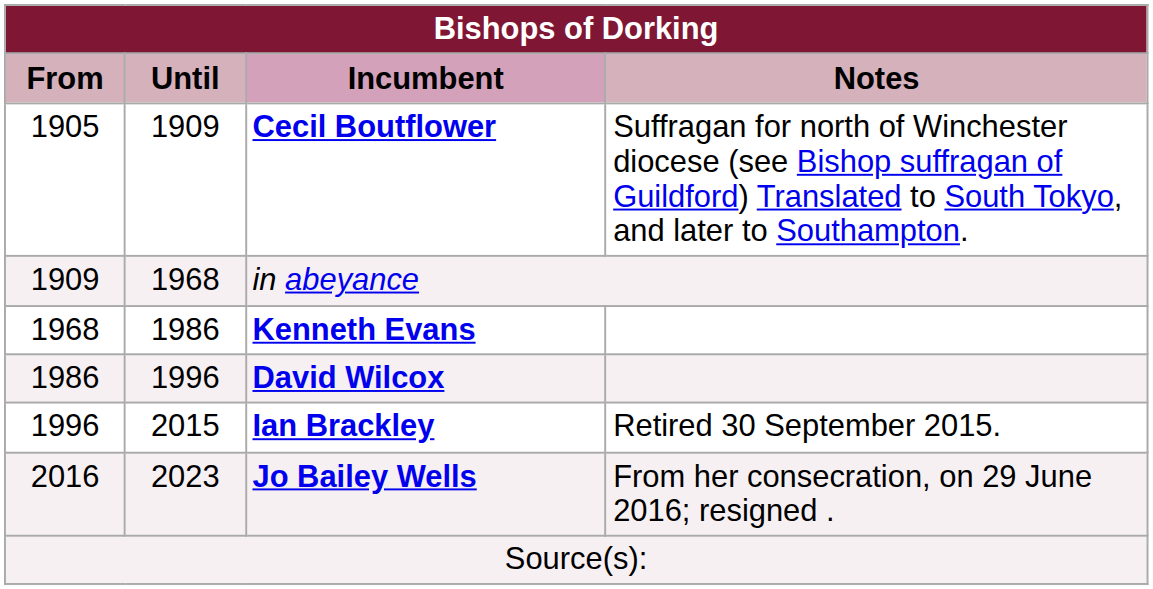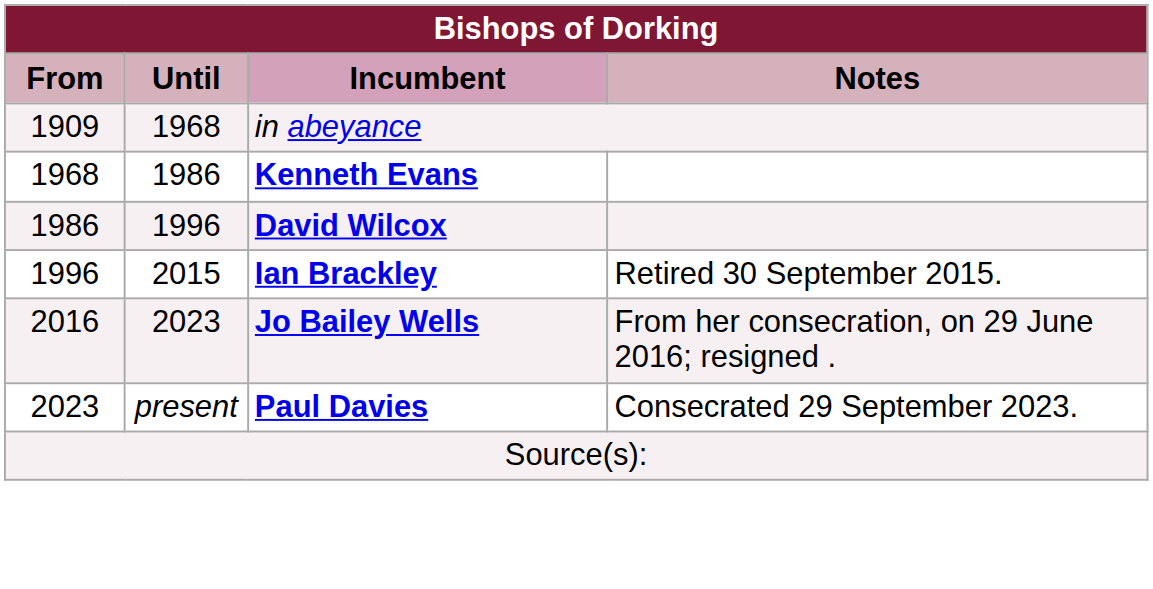 <table class="wikitable" style="width:95%;" border="1" cellpadding="2">
 <tr>
 <th colspan="4" style="background-color: #7F1734; color: white;">Bishops of Dorking</th>
 </tr>
 <tr valign=top>
 <th style="background-color:#D4B1BB" width="10%">From</th>
 <th style="background-color:#D4B1BB" width="10%">Until</th>
 <th style="background-color:#D4A1BB" width="30%">Incumbent</th>
 <th style="background-color:#D4B1BB" width="45%">Notes</th>
-</tr>
-<tr valign=top bgcolor="white">
-<td align="center">1905</td>
-<td align="center">1909</td>
-<td> <strong><a href='#'>Cecil Boutflower</a></strong></td>
-<td>Suffragan for north of Winchester diocese (see <a href='#'>Bishop suffragan of Guildford</a>) <a href='#'>Translated</a> to <a href='#'>South Tokyo</a>, and later to <a href='#'>Southampton</a>.</td>
 </tr>
 <tr valign=top bgcolor="#F7F0F2">
 <td align="center">1909</td>
 <td align="center">1968</td>
 <td colspan="2"><em>in <a href='#'>abeyance</a></em></td>
 </tr>
 <tr valign=top bgcolor="white">
 <td align="center">1968</td>
 <td align="center">1986</td>
 <td> <strong><a href='#'>Kenneth Evans</a></strong></td>
 <td></td>
 </tr>
 <tr valign=top bgcolor="#F7F0F2">
 <td align="center">1986</td>
 <td align="center">1996</td>
 <td> <strong><a href='#'>David Wilcox</a></strong></td>
 <td></td>
 </tr>
 <tr valign=top bgcolor="white">
 <td align="center">1996</td>
 <td align="center">2015</td>
 <td> <strong><a href='#'>Ian Brackley</a></strong></td>
 <td>Retired 30 September 2015.</td>
 </tr>
 <tr valign=top bgcolor="#F7F0F2">
 <td align="center">2016</td>
 <td align="center">2023</td>
 <td> <strong><a href='#'>Jo Bailey&nbsp;Wells</a></strong></td>
 <td>From her consecration, on 29 June 2016; resigned .</td>
 </tr>
+<tr valign=top bgcolor="white">
+<td align="center">2023</td>
+<td align="center"><em>present</em></td>
+<td> <strong><a href='#'>Paul Davies</a></strong></td>
+<td>Consecrated 29 September 2023.</td>
+</tr>
 <tr valign=top bgcolor="#F7F0F2">
 <td align="center" colspan="4">Source(s):</td>
 </tr>
 </table>
